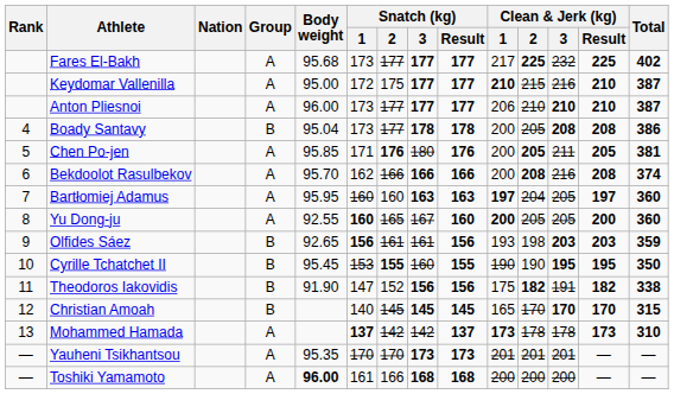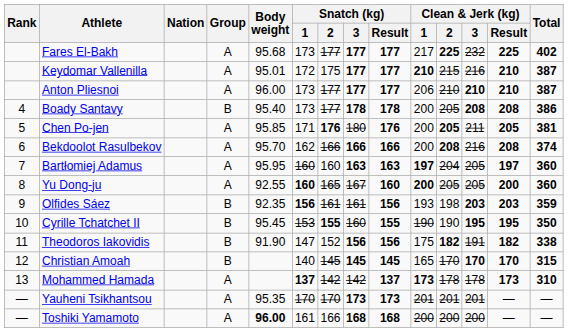 <table class="sortable wikitable" style="text-align:center">
 <tr>
 <th rowspan="2">Rank</th>
 <th rowspan="2">Athlete</th>
 <th rowspan="2">Nation</th>
 <th rowspan="2">Group</th>
 <th rowspan=2>Body<br>weight</th>
 <th colspan=4>Snatch (kg)</th>
 <th colspan=4>Clean & Jerk (kg)</th>
 <th rowspan=2>Total</th>
 </tr>
 <tr>
 <th>1</th>
 <th>2</th>
 <th>3</th>
 <th>Result</th>
 <th>1</th>
 <th>2</th>
 <th>3</th>
 <th>Result</th>
 </tr>
 <tr>
 <td></td>
 <td align="left"><a href='#'>Fares El-Bakh</a></td>
 <td align="left"></td>
 <td>A</td>
 <td>95.68</td>
 <td>173</td>
 <td><s>177</s></td>
 <td><strong>177</strong></td>
 <td><strong>177</strong></td>
 <td>217</td>
 <td><strong>225</strong></td>
 <td><s>232</s></td>
 <td><strong>225</strong> </td>
 <td><strong>402</strong> </td>
 </tr>
 <tr>
 <td></td>
 <td align="left"><a href='#'>Keydomar Vallenilla</a></td>
 <td align="left"></td>
 <td>A</td>
-<td>95.00</td>
+<td>95.01</td>
 <td>172</td>
 <td>175</td>
 <td><strong>177</strong></td>
 <td><strong>177</strong></td>
 <td><strong>210</strong></td>
 <td><s>215</s></td>
 <td><s>216</s></td>
 <td><strong>210</strong></td>
 <td><strong>387</strong></td>
 </tr>
 <tr>
 <td></td>
 <td align="left"><a href='#'>Anton Pliesnoi</a></td>
 <td align="left"></td>
 <td>A</td>
 <td>96.00</td>
 <td>173</td>
 <td><s>177</s></td>
 <td><strong>177</strong></td>
 <td><strong>177</strong></td>
 <td>206</td>
 <td><s>210</s></td>
 <td><strong>210</strong></td>
 <td><strong>210</strong></td>
 <td><strong>387</strong></td>
 </tr>
 <tr>
 <td>4</td>
 <td align="left"><a href='#'>Boady Santavy</a></td>
 <td align="left"></td>
 <td>B</td>
-<td>95.04</td>
+<td>95.40</td>
 <td>173</td>
 <td><s>177</s></td>
 <td><strong>178</strong></td>
 <td><strong>178</strong></td>
 <td>200</td>
 <td><s>205</s></td>
 <td><strong>208</strong></td>
 <td><strong>208</strong></td>
 <td><strong>386</strong></td>
 </tr>
 <tr>
 <td>5</td>
 <td align="left"><a href='#'>Chen Po-jen</a></td>
 <td align="left"></td>
 <td>A</td>
 <td>95.85</td>
 <td>171</td>
 <td><strong>176</strong></td>
 <td><s>180</s></td>
 <td><strong>176</strong></td>
 <td>200</td>
 <td><strong>205</strong></td>
 <td><s>211</s></td>
 <td><strong>205</strong></td>
 <td><strong>381</strong></td>
 </tr>
 <tr>
 <td>6</td>
 <td align="left"><a href='#'>Bekdoolot Rasulbekov</a></td>
 <td align="left"></td>
 <td>A</td>
 <td>95.70</td>
 <td>162</td>
 <td><s>166</s></td>
 <td><strong>166</strong></td>
 <td><strong>166</strong></td>
 <td>200</td>
 <td><strong>208</strong></td>
 <td><s>216</s></td>
 <td><strong>208</strong></td>
 <td><strong>374</strong></td>
 </tr>
 <tr>
 <td>7</td>
 <td align="left"><a href='#'>Bartłomiej Adamus</a></td>
 <td align="left"></td>
 <td>A</td>
 <td>95.95</td>
 <td><s>160</s></td>
 <td>160</td>
 <td><strong>163</strong></td>
 <td><strong>163</strong></td>
 <td><strong>197</strong></td>
 <td><s>204</s></td>
 <td><s>205</s></td>
 <td><strong>197</strong></td>
 <td><strong>360</strong></td>
 </tr>
 <tr>
 <td>8</td>
 <td align="left"><a href='#'>Yu Dong-ju</a></td>
 <td align="left"></td>
 <td>A</td>
 <td>92.55</td>
 <td><strong>160</strong></td>
 <td><s>165</s></td>
 <td><s>167</s></td>
 <td><strong>160</strong></td>
 <td><strong>200</strong></td>
 <td><s>205</s></td>
 <td><s>205</s></td>
 <td><strong>200</strong></td>
 <td><strong>360</strong></td>
 </tr>
 <tr>
 <td>9</td>
 <td align="left"><a href='#'>Olfides Sáez</a></td>
 <td align="left"></td>
 <td>B</td>
-<td>92.65</td>
+<td>92.35</td>
 <td><strong>156</strong></td>
 <td><s>161</s></td>
 <td><s>161</s></td>
 <td><strong>156</strong></td>
 <td>193</td>
 <td>198</td>
 <td><strong>203</strong></td>
 <td><strong>203</strong></td>
 <td><strong>359</strong></td>
 </tr>
 <tr>
 <td>10</td>
 <td align="left"><a href='#'>Cyrille Tchatchet II</a></td>
 <td align="left"></td>
 <td>B</td>
 <td>95.45</td>
 <td><s>153</s></td>
 <td><strong>155</strong></td>
 <td><s>160</s></td>
 <td><strong>155</strong></td>
 <td><s>190</s></td>
 <td>190</td>
 <td><strong>195</strong></td>
 <td><strong>195</strong></td>
 <td><strong>350</strong></td>
 </tr>
 <tr>
 <td>11</td>
 <td align="left"><a href='#'>Theodoros Iakovidis</a></td>
 <td align="left"></td>
 <td>B</td>
 <td>91.90</td>
 <td>147</td>
 <td>152</td>
 <td><strong>156</strong></td>
 <td><strong>156</strong></td>
 <td>175</td>
 <td><strong>182</strong></td>
 <td><s>191</s></td>
 <td><strong>182</strong></td>
 <td><strong>338</strong></td>
 </tr>
 <tr>
 <td>12</td>
 <td align="left"><a href='#'>Christian Amoah</a></td>
 <td align="left"></td>
 <td>B</td>
 <td></td>
 <td>140</td>
 <td><s>145</s></td>
 <td><strong>145</strong></td>
 <td><strong>145</strong></td>
 <td>165</td>
 <td><s>170</s></td>
 <td><strong>170</strong></td>
 <td><strong>170</strong></td>
 <td><strong>315</strong></td>
 </tr>
 <tr>
 <td>13</td>
 <td align="left"><a href='#'>Mohammed Hamada</a></td>
 <td align="left"></td>
 <td>A</td>
 <td></td>
 <td><strong>137</strong></td>
 <td><s>142</s></td>
 <td><s>142</s></td>
 <td><strong>137</strong></td>
 <td><strong>173</strong></td>
 <td><s>178</s></td>
 <td><s>178</s></td>
 <td><strong>173</strong></td>
 <td><strong>310</strong></td>
 </tr>
 <tr>
 <td>—</td>
 <td align="left"><a href='#'>Yauheni Tsikhantsou</a></td>
 <td align="left"></td>
 <td>A</td>
 <td>95.35</td>
 <td><s>170</s></td>
 <td><s>170</s></td>
 <td><strong>173</strong></td>
 <td><strong>173</strong></td>
 <td><s>201</s></td>
 <td><s>201</s></td>
 <td><s>201</s></td>
 <td>—</td>
 <td>—</td>
 </tr>
 <tr>
 <td>—</td>
 <td align="left"><a href='#'>Toshiki Yamamoto</a></td>
 <td align="left"></td>
 <td>A</td>
 <td><strong>96.00</strong></td>
 <td>161</td>
 <td>166</td>
 <td><strong>168</strong></td>
 <td><strong>168</strong></td>
 <td><s>200</s></td>
 <td><s>200</s></td>
 <td><s>200</s></td>
 <td>—</td>
 <td>—</td>
 </tr>
 </table>
